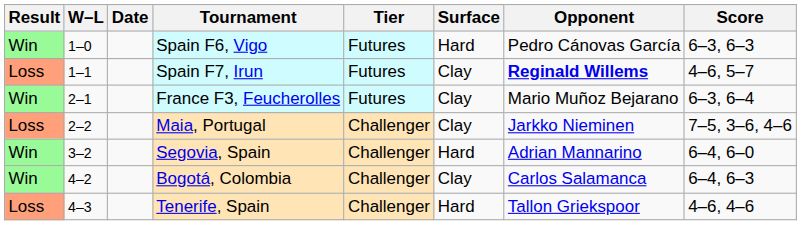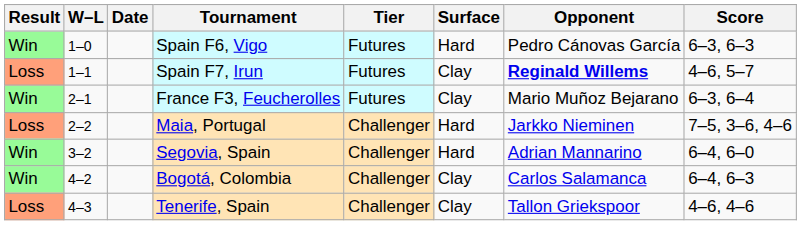 <table class="sortable wikitable">
 <tr>
 <th>Result</th>
 <th class="unsortable">W–L</th>
 <th>Date</th>
 <th>Tournament</th>
 <th>Tier</th>
 <th>Surface</th>
 <th>Opponent</th>
 <th class="unsortable">Score</th>
 </tr>
 <tr>
 <td bgcolor=98FB98>Win</td>
 <td><small>1–0</small></td>
 <td></td>
 <td style="background:#cffcff;">Spain F6, <a href='#'>Vigo</a></td>
 <td style="background:#cffcff;">Futures</td>
 <td>Hard</td>
 <td> Pedro Cánovas García</td>
 <td>6–3, 6–3</td>
 </tr>
 <tr>
 <td bgcolor=FFA07A>Loss</td>
 <td><small>1–1</small></td>
 <td></td>
 <td style="background:#cffcff;">Spain F7, <a href='#'>Irun</a></td>
 <td style="background:#cffcff;">Futures</td>
 <td>Clay</td>
 <td><strong> <a href='#'>Reginald Willems</a></strong></td>
 <td>4–6, 5–7</td>
 </tr>
 <tr>
 <td bgcolor=98FB98>Win</td>
 <td><small>2–1</small></td>
 <td></td>
 <td style="background:#cffcff;">France F3, <a href='#'>Feucherolles</a></td>
 <td style="background:#cffcff;">Futures</td>
 <td>Clay</td>
 <td> Mario Muñoz Bejarano</td>
 <td>6–3, 6–4</td>
 </tr>
 <tr>
 <td bgcolor=FFA07A>Loss</td>
 <td><small>2–2</small></td>
 <td></td>
 <td style="background:moccasin;"><a href='#'>Maia</a>, Portugal</td>
 <td style="background:moccasin;">Challenger</td>
-<td>Clay</td>
+<td>Hard</td>
 <td> <a href='#'>Jarkko Nieminen</a></td>
 <td>7–5, 3–6, 4–6</td>
 </tr>
 <tr>
 <td bgcolor=98FB98>Win</td>
 <td><small>3–2</small></td>
 <td><a href='#'></a></td>
 <td style="background:moccasin;"><a href='#'>Segovia</a>, Spain</td>
 <td style="background:moccasin;">Challenger</td>
 <td>Hard</td>
 <td> <a href='#'>Adrian Mannarino</a></td>
 <td>6–4, 6–0</td>
 </tr>
 <tr>
 <td bgcolor=98FB98>Win</td>
 <td><small>4–2</small></td>
 <td><a href='#'></a></td>
 <td style="background:moccasin;"><a href='#'>Bogotá</a>, Colombia</td>
 <td style="background:moccasin;">Challenger</td>
 <td>Clay</td>
 <td> <a href='#'>Carlos Salamanca</a></td>
 <td>6–4, 6–3</td>
 </tr>
 <tr>
 <td bgcolor=FFA07A>Loss</td>
 <td><small>4–3</small></td>
 <td><a href='#'></a></td>
 <td style="background:moccasin;"><a href='#'>Tenerife</a>, Spain</td>
 <td style="background:moccasin;">Challenger</td>
-<td>Hard</td>
+<td>Clay</td>
 <td> <a href='#'>Tallon Griekspoor</a></td>
 <td>4–6, 4–6</td>
 </tr>
 </table>
